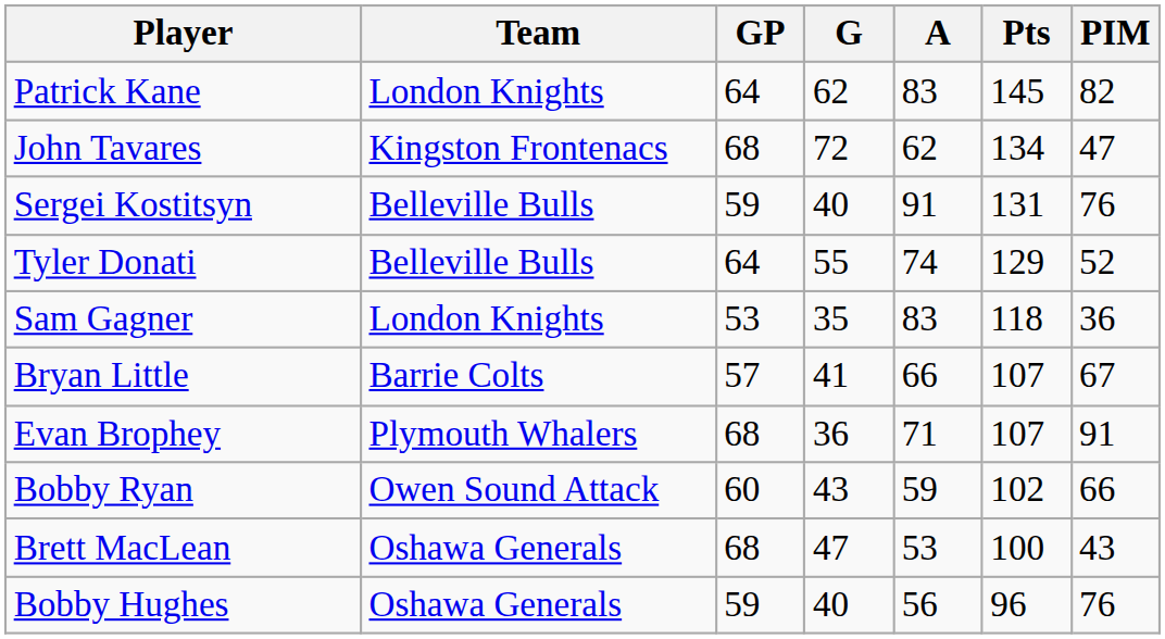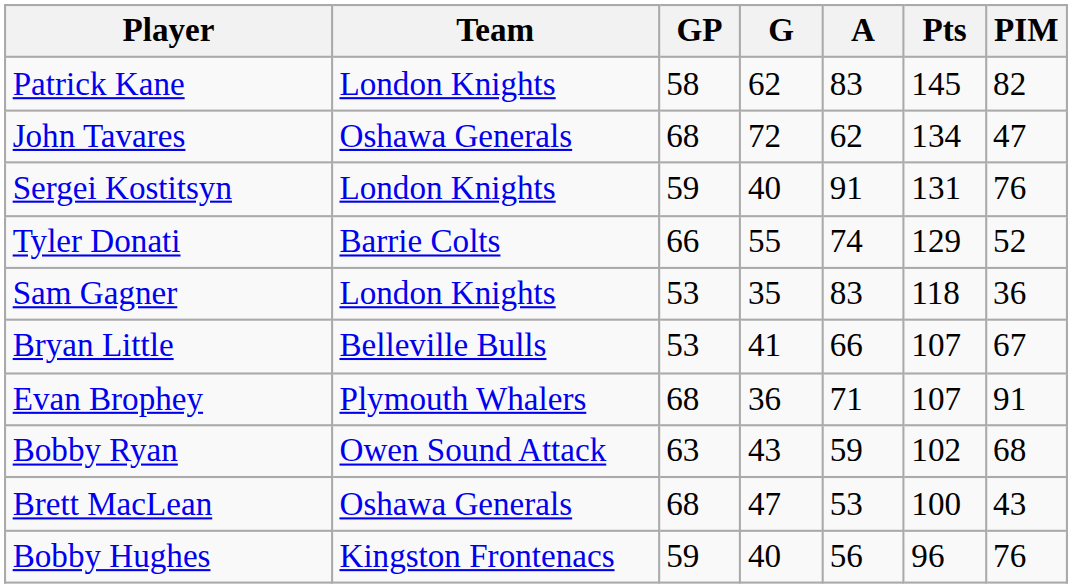 <table class="wikitable">
 <tr>
 <th bgcolor="#DDDDFF" width="30%">Player</th>
 <th bgcolor="#DDDDFF" width="30%">Team</th>
 <th bgcolor="#DDDDFF" width="7.5%">GP</th>
 <th bgcolor="#DDDDFF" width="7.5%">G</th>
 <th bgcolor="#DDDDFF" width="7.5%">A</th>
 <th bgcolor="#DDDDFF" width="7.5%">Pts</th>
 <th bgcolor="#DDDDFF" width="7.5%">PIM</th>
 </tr>
 <tr>
 <td><a href='#'>Patrick Kane</a></td>
 <td><a href='#'>London Knights</a></td>
-<td>64</td>
+<td>58</td>
 <td>62</td>
 <td>83</td>
 <td>145</td>
 <td>82</td>
 </tr>
 <tr>
 <td><a href='#'>John Tavares</a></td>
-<td><a href='#'>Kingston Frontenacs</a></td>
+<td><a href='#'>Oshawa Generals</a></td>
 <td>68</td>
 <td>72</td>
 <td>62</td>
 <td>134</td>
 <td>47</td>
 </tr>
 <tr>
 <td><a href='#'>Sergei Kostitsyn</a></td>
-<td><a href='#'>Belleville Bulls</a></td>
+<td><a href='#'>London Knights</a></td>
 <td>59</td>
 <td>40</td>
 <td>91</td>
 <td>131</td>
 <td>76</td>
 </tr>
 <tr>
 <td><a href='#'>Tyler Donati</a></td>
-<td><a href='#'>Belleville Bulls</a></td>
-<td>64</td>
+<td><a href='#'>Barrie Colts</a></td>
+<td>66</td>
 <td>55</td>
 <td>74</td>
 <td>129</td>
 <td>52</td>
 </tr>
 <tr>
 <td><a href='#'>Sam Gagner</a></td>
 <td><a href='#'>London Knights</a></td>
 <td>53</td>
 <td>35</td>
 <td>83</td>
 <td>118</td>
 <td>36</td>
 </tr>
 <tr>
 <td><a href='#'>Bryan Little</a></td>
-<td><a href='#'>Barrie Colts</a></td>
-<td>57</td>
+<td><a href='#'>Belleville Bulls</a></td>
+<td>53</td>
 <td>41</td>
 <td>66</td>
 <td>107</td>
 <td>67</td>
 </tr>
 <tr>
 <td><a href='#'>Evan Brophey</a></td>
 <td><a href='#'>Plymouth Whalers</a></td>
 <td>68</td>
 <td>36</td>
 <td>71</td>
 <td>107</td>
 <td>91</td>
 </tr>
 <tr>
 <td><a href='#'>Bobby Ryan</a></td>
 <td><a href='#'>Owen Sound Attack</a></td>
-<td>60</td>
+<td>63</td>
 <td>43</td>
 <td>59</td>
 <td>102</td>
-<td>66</td>
+<td>68</td>
 </tr>
 <tr>
 <td><a href='#'>Brett MacLean</a></td>
 <td><a href='#'>Oshawa Generals</a></td>
 <td>68</td>
 <td>47</td>
 <td>53</td>
 <td>100</td>
 <td>43</td>
 </tr>
 <tr>
 <td><a href='#'>Bobby Hughes</a></td>
-<td><a href='#'>Oshawa Generals</a></td>
+<td><a href='#'>Kingston Frontenacs</a></td>
 <td>59</td>
 <td>40</td>
 <td>56</td>
 <td>96</td>
 <td>76</td>
 </tr>
 </table>
